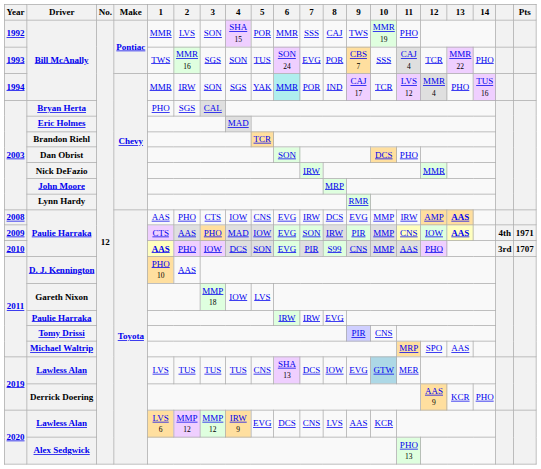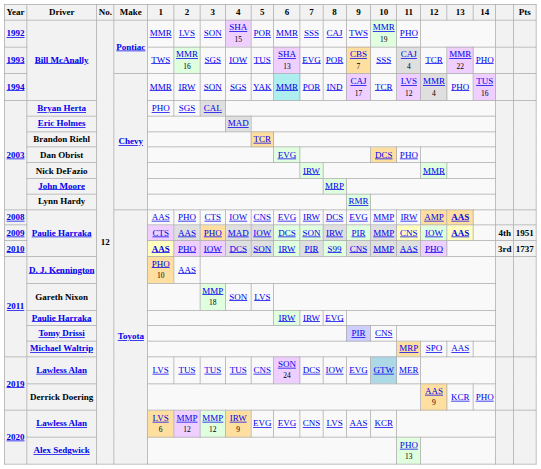 <table class="wikitable" style="text-align:center; font-size:75%">
 <tr>
 <th>Year</th>
 <th>Driver</th>
 <th>No.</th>
 <th>Make</th>
 <th>1</th>
 <th>2</th>
 <th>3</th>
 <th>4</th>
 <th>5</th>
 <th>6</th>
 <th>7</th>
 <th>8</th>
 <th>9</th>
 <th>10</th>
 <th>11</th>
 <th>12</th>
 <th>13</th>
 <th>14</th>
 <th></th>
 <th>Pts</th>
 </tr>
 <tr>
 <th><a href='#'>1992</a></th>
 <th rowspan=3><a href='#'>Bill McAnally</a></th>
 <th rowspan=22>12</th>
 <th rowspan=2><a href='#'>Pontiac</a></th>
 <td><a href='#'>MMR</a></td>
 <td><a href='#'>LVS</a></td>
 <td><a href='#'>SON</a></td>
 <td style="background:#EFCFFF;"><a href='#'>SHA</a><br><small>15</small></td>
 <td><a href='#'>POR</a></td>
 <td><a href='#'>MMR</a></td>
 <td><a href='#'>SSS</a></td>
 <td><a href='#'>CAJ</a></td>
 <td><a href='#'>TWS</a></td>
 <td style="background:#DFFFDF;"><a href='#'>MMR</a><br><small>19</small></td>
 <td><a href='#'>PHO</a></td>
 <td colspan=3></td>
 <th></th>
 <th></th>
 </tr>
 <tr>
 <th><a href='#'>1993</a></th>
 <td><a href='#'>TWS</a></td>
 <td style="background:#DFFFDF;"><a href='#'>MMR</a><br><small>16</small></td>
 <td><a href='#'>SGS</a></td>
-<td><a href='#'>SON</a></td>
+<td><a href='#'>IOW</a></td>
 <td><a href='#'>TUS</a></td>
-<td style="background:#EFCFFF;"><a href='#'>SON</a><br><small>24</small></td>
+<td style="background:#EFCFFF;"><a href='#'>SHA</a><br><small>13</small></td>
 <td><a href='#'>EVG</a></td>
 <td><a href='#'>POR</a></td>
 <td style="background:#FFDF9F;"><a href='#'>CBS</a><br><small>7</small></td>
 <td><a href='#'>SSS</a></td>
 <td style="background:#DFDFDF;"><a href='#'>CAJ</a><br><small>4</small></td>
 <td><a href='#'>TCR</a></td>
 <td style="background:#EFCFFF;"><a href='#'>MMR</a><br><small>22</small></td>
 <td><a href='#'>PHO</a></td>
 <th></th>
 <th></th>
 </tr>
 <tr>
 <th><a href='#'>1994</a></th>
 <th rowspan=8><a href='#'>Chevy</a></th>
 <td><a href='#'>MMR</a></td>
 <td><a href='#'>IRW</a></td>
 <td><a href='#'>SON</a></td>
 <td><a href='#'>SGS</a></td>
 <td><a href='#'>YAK</a></td>
 <td style="background: paleturquoise;"><a href='#'>MMR</a></td>
 <td><a href='#'>POR</a></td>
 <td><a href='#'>IND</a></td>
 <td style="background:#EFCFFF;"><a href='#'>CAJ</a><br><small>17</small></td>
 <td><a href='#'>TCR</a></td>
 <td style="background:#EFCFFF;"><a href='#'>LVS</a><br><small>12</small></td>
 <td style="background:#DFDFDF;"><a href='#'>MMR</a><br><small>4</small></td>
 <td><a href='#'>PHO</a></td>
 <td style="background:#EFCFFF;"><a href='#'>TUS</a><br><small>16</small></td>
 <th></th>
 <th></th>
 </tr>
 <tr>
 <th rowspan=7><a href='#'>2003</a></th>
 <th><a href='#'>Bryan Herta</a></th>
 <td><a href='#'>PHO</a></td>
 <td><a href='#'>SGS</a></td>
 <td style="background:#DFDFDF;"><a href='#'>CAL</a><br></td>
 <td colspan=11></td>
 <th rowspan=7></th>
 <th rowspan=7></th>
 </tr>
 <tr>
 <th><a href='#'>Eric Holmes</a></th>
 <td colspan=3></td>
 <td style="background:#DFDFDF;"><a href='#'>MAD</a><br></td>
 <td colspan=10></td>
 </tr>
 <tr>
 <th>Brandon Riehl</th>
 <td colspan=4></td>
 <td style="background:#FFDF9F;"><a href='#'>TCR</a><br></td>
 <td colspan=9></td>
 </tr>
 <tr>
 <th>Dan Obrist</th>
 <td colspan=5></td>
-<td style="background:#DFFFDF;"><a href='#'>SON</a><br></td>
+<td style="background:#DFFFDF;"><a href='#'>EVG</a><br></td>
 <td colspan=3></td>
 <td style="background:#FFDF9F;"><a href='#'>DCS</a><br></td>
 <td><a href='#'>PHO</a></td>
 <td colspan=4></td>
 </tr>
 <tr>
 <th>Nick DeFazio</th>
 <td colspan=6></td>
 <td style="background:#DFFFDF;"><a href='#'>IRW</a><br></td>
 <td colspan=4></td>
 <td style="background:#DFFFDF;"><a href='#'>MMR</a><br></td>
 <td colspan=2></td>
 </tr>
 <tr>
 <th><a href='#'>John Moore</a></th>
 <td colspan=7></td>
 <td style="background:#DFFFDF;"><a href='#'>MRP</a><br></td>
 <td colspan=6></td>
 </tr>
 <tr>
 <th>Lynn Hardy</th>
 <td colspan=8></td>
 <td style="background:#DFFFDF;"><a href='#'>RMR</a><br></td>
 <td colspan=5></td>
 </tr>
 <tr>
 <th><a href='#'>2008</a></th>
 <th rowspan=3><a href='#'>Paulie Harraka</a></th>
 <th rowspan=12><a href='#'>Toyota</a></th>
 <td><a href='#'>AAS</a></td>
 <td><a href='#'>PHO</a></td>
 <td><a href='#'>CTS</a></td>
 <td><a href='#'>IOW</a></td>
 <td><a href='#'>CNS</a></td>
 <td><a href='#'>EVG</a></td>
 <td><a href='#'>IRW</a></td>
 <td><a href='#'>DCS</a></td>
 <td><a href='#'>EVG</a></td>
 <td><a href='#'>MMP</a></td>
 <td><a href='#'>IRW</a></td>
 <td style="background:#FFDF9F;"><a href='#'>AMP</a><br></td>
 <td style="background:#FFDF9F;"><strong><a href='#'>AAS</a></strong><br></td>
 <td></td>
 <th></th>
 <th></th>
 </tr>
 <tr>
 <th><a href='#'>2009</a></th>
 <td style="background:#EFCFFF;"><a href='#'>CTS</a><br></td>
 <td style="background:#DFDFDF;"><a href='#'>AAS</a><br></td>
 <td style="background:#FFDF9F;"><a href='#'>PHO</a><br></td>
 <td style="background:#DFDFDF;"><a href='#'>MAD</a><br></td>
 <td style="background:#DFDFDF;"><a href='#'>IOW</a><br></td>
-<td style="background:#DFFFDF;"><a href='#'>EVG</a><br></td>
+<td style="background:#DFFFDF;"><a href='#'>DCS</a><br></td>
 <td style="background:#DFFFDF;"><a href='#'>SON</a><br></td>
 <td style="background:#DFDFDF;"><a href='#'>IRW</a><br></td>
 <td style="background:#DFFFDF;"><a href='#'>PIR</a><br></td>
 <td style="background:#DFDFDF;"><a href='#'>MMP</a><br></td>
 <td style="background:#FFFFBF;"><a href='#'>CNS</a><br></td>
 <td style="background:#DFFFDF;"><a href='#'>IOW</a><br></td>
 <td style="background:#FFFFBF;"><strong><a href='#'>AAS</a></strong><br></td>
 <td></td>
 <th>4th</th>
-<th>1971</th>
+<th>1951</th>
 </tr>
 <tr>
 <th><a href='#'>2010</a></th>
 <td style="background:#FFFFBF;"><strong><a href='#'>AAS</a></strong><br></td>
 <td style="background:#EFCFFF;"><a href='#'>PHO</a><br></td>
 <td style="background:#EFCFFF;"><a href='#'>IOW</a><br></td>
 <td style="background:#DFDFDF;"><a href='#'>DCS</a><br></td>
 <td style="background:#DFDFDF;"><a href='#'>SON</a><br></td>
-<td style="background:#DFFFDF;"><a href='#'>EVG</a><br></td>
+<td style="background:#DFFFDF;"><a href='#'>IRW</a><br></td>
 <td style="background:#DFDFDF;"><a href='#'>PIR</a><br></td>
 <td style="background:#DFFFDF;"><a href='#'>S99</a><br></td>
 <td style="background:#DFDFDF;"><a href='#'>CNS</a><br></td>
 <td style="background:#DFDFDF;"><a href='#'>MMP</a><br></td>
 <td style="background:#DFDFDF;"><a href='#'>AAS</a><br></td>
 <td style="background:#EFCFFF;"><a href='#'>PHO</a><br></td>
 <td colspan=2></td>
 <th>3rd</th>
-<th>1707</th>
+<th>1737</th>
 </tr>
 <tr>
 <th rowspan=5><a href='#'>2011</a></th>
 <th><a href='#'>D. J. Kennington</a></th>
 <td style="background:#FFDF9F;"><a href='#'>PHO</a><br><small>10</small></td>
 <td><a href='#'>AAS</a></td>
 <td colspan=12></td>
 <th rowspan=5></th>
 <th rowspan=5></th>
 </tr>
 <tr>
 <th>Gareth Nixon</th>
 <td colspan=2></td>
 <td style="background:#DFFFDF;"><a href='#'>MMP</a><br><small>18</small></td>
-<td><a href='#'>IOW</a></td>
+<td><a href='#'>SON</a></td>
 <td><a href='#'>LVS</a></td>
 <td colspan=9></td>
 </tr>
 <tr>
 <th><a href='#'>Paulie Harraka</a></th>
 <td colspan=5></td>
 <td style="background:#DFFFDF;"><a href='#'>IRW</a><br></td>
 <td><a href='#'>IRW</a></td>
 <td><a href='#'>EVG</a></td>
 <td colspan=6></td>
 </tr>
 <tr>
 <th><a href='#'>Tomy Drissi</a></th>
 <td colspan=8></td>
 <td style="background:#CFCFFF;"><a href='#'>PIR</a><br></td>
 <td><a href='#'>CNS</a></td>
 <td colspan=4></td>
 </tr>
 <tr>
 <th><a href='#'>Michael Waltrip</a></th>
 <td colspan=10></td>
 <td style="background:#FFDF9F;"><a href='#'>MRP</a><br></td>
 <td><a href='#'>SPO</a></td>
 <td><a href='#'>AAS</a></td>
 <td></td>
 </tr>
 <tr>
 <th rowspan=2><a href='#'>2019</a></th>
 <th><a href='#'>Lawless Alan</a></th>
 <td><a href='#'>LVS</a></td>
 <td><a href='#'>TUS</a></td>
 <td><a href='#'>TUS</a></td>
 <td><a href='#'>TUS</a></td>
 <td><a href='#'>CNS</a></td>
-<td style="background:#EFCFFF;"><a href='#'>SHA</a><br><small>13</small></td>
+<td style="background:#EFCFFF;"><a href='#'>SON</a><br><small>24</small></td>
 <td><a href='#'>DCS</a></td>
 <td><a href='#'>IOW</a></td>
 <td><a href='#'>EVG</a></td>
 <td style="background: lightblue;"><a href='#'>GTW</a></td>
 <td><a href='#'>MER</a></td>
 <td colspan=3></td>
 <th rowspan=2></th>
 <th rowspan=2></th>
 </tr>
 <tr>
 <th>Derrick Doering</th>
 <td colspan=11></td>
 <td style="background:#FFDF9F;"><a href='#'>AAS</a><br><small>9</small></td>
 <td><a href='#'>KCR</a></td>
 <td><a href='#'>PHO</a></td>
 </tr>
 <tr>
 <th rowspan=2><a href='#'>2020</a></th>
 <th><a href='#'>Lawless Alan</a></th>
 <td style="background:#FFDF9F;"><a href='#'>LVS</a><br><small>6</small></td>
 <td style="background:#EFCFFF;"><a href='#'>MMP</a><br><small>12</small></td>
 <td style="background:#DFFFDF;"><a href='#'>MMP</a><br><small>12</small></td>
 <td style="background:#FFDF9F;"><a href='#'>IRW</a><br><small>9</small></td>
 <td><a href='#'>EVG</a></td>
-<td><a href='#'>DCS</a></td>
+<td><a href='#'>EVG</a></td>
 <td><a href='#'>CNS</a></td>
 <td><a href='#'>LVS</a></td>
 <td><a href='#'>AAS</a></td>
 <td><a href='#'>KCR</a></td>
 <td colspan=4></td>
 <th rowspan=2></th>
 <th rowspan=2></th>
 </tr>
 <tr>
 <th><a href='#'>Alex Sedgwick</a></th>
 <td colspan=10></td>
 <td style="background:#DFFFDF;"><a href='#'>PHO</a><br><small>13</small></td>
 <td colspan=3></td>
 </tr>
 </table>
